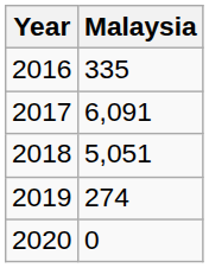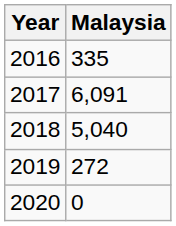 <table class="wikitable">
 <tr>
 <th>Year</th>
 <th>Malaysia</th>
 </tr>
 <tr>
 <td>2016</td>
 <td>335</td>
 </tr>
 <tr>
 <td>2017</td>
 <td>6,091</td>
 </tr>
 <tr>
 <td>2018</td>
-<td>5,051</td>
+<td>5,040</td>
 </tr>
 <tr>
 <td>2019</td>
-<td>274</td>
+<td>272</td>
 </tr>
 <tr>
 <td>2020</td>
 <td>0</td>
 </tr>
 </table>
